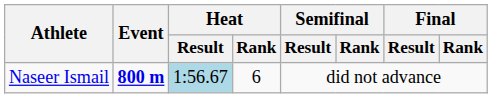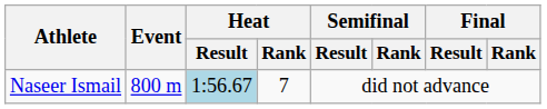 <table class=wikitable style="font-size:90%">
 <tr>
 <th rowspan="2">Athlete</th>
 <th rowspan="2">Event</th>
 <th colspan="2">Heat</th>
 <th colspan="2">Semifinal</th>
 <th colspan="2">Final</th>
 </tr>
 <tr style="font-size:95%">
 <th>Result</th>
 <th>Rank</th>
 <th>Result</th>
 <th>Rank</th>
 <th>Result</th>
 <th>Rank</th>
 </tr>
 <tr align=center>
 <td align=left><a href='#'>Naseer Ismail</a></td>
-<td align=left><strong><a href='#'>800 m</a></strong></td>
+<td align=left><a href='#'>800 m</a></td>
 <td style="background: lightblue;">1:56.67</td>
-<td>6</td>
+<td>7</td>
 <td colspan=4>did not advance</td>
 </tr>
 </table>
